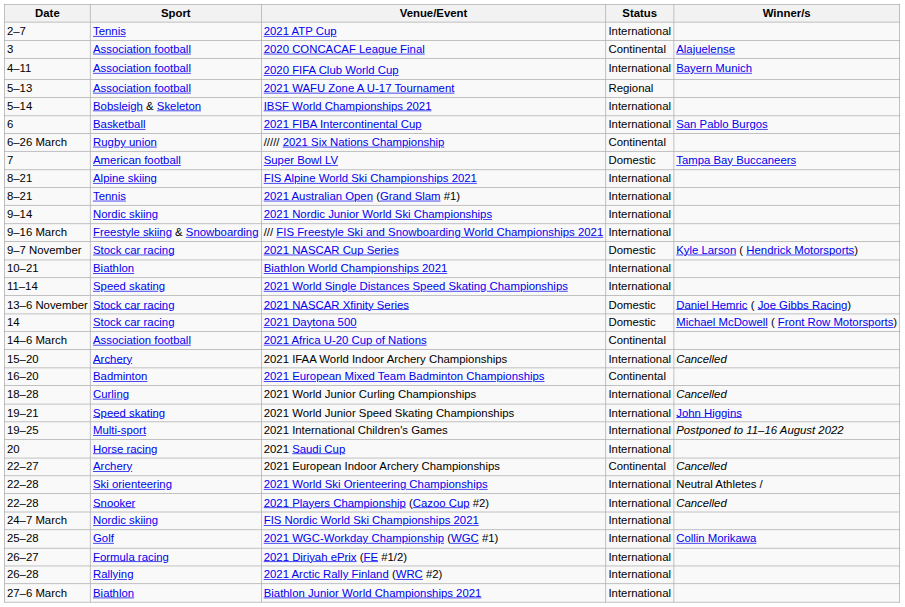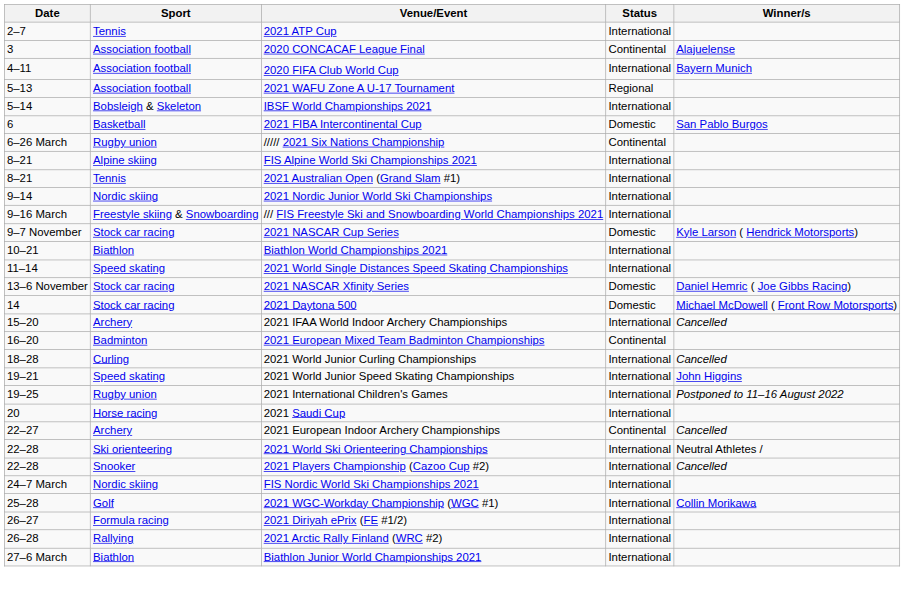 <table class="wikitable source">
 <tr>
 <th>Date</th>
 <th>Sport</th>
 <th>Venue/Event</th>
 <th>Status</th>
 <th>Winner/s</th>
 </tr>
 <tr>
 <td>2–7</td>
 <td><a href='#'>Tennis</a></td>
 <td> <a href='#'>2021 ATP Cup</a></td>
 <td>International</td>
 <td></td>
 </tr>
 <tr>
 <td>3</td>
 <td><a href='#'>Association football</a></td>
 <td> <a href='#'>2020 CONCACAF League Final</a></td>
 <td>Continental</td>
 <td> <a href='#'>Alajuelense</a></td>
 </tr>
 <tr>
 <td>4–11</td>
 <td><a href='#'>Association football</a></td>
 <td> <a href='#'>2020 FIFA Club World Cup</a><sup></sup></td>
 <td>International</td>
 <td> <a href='#'>Bayern Munich</a></td>
 </tr>
 <tr>
 <td>5–13</td>
 <td><a href='#'>Association football</a></td>
 <td> <a href='#'>2021 WAFU Zone A U-17 Tournament</a></td>
 <td>Regional</td>
 <td></td>
 </tr>
 <tr>
 <td>5–14</td>
 <td><a href='#'>Bobsleigh</a> & <a href='#'>Skeleton</a></td>
 <td> <a href='#'>IBSF World Championships 2021</a></td>
 <td>International</td>
 <td></td>
 </tr>
 <tr>
 <td>6</td>
 <td><a href='#'>Basketball</a></td>
 <td> <a href='#'>2021 FIBA Intercontinental Cup</a></td>
-<td>International</td>
+<td>Domestic</td>
 <td> <a href='#'>San Pablo Burgos</a></td>
 </tr>
 <tr>
 <td>6–26 March</td>
 <td><a href='#'>Rugby union</a></td>
 <td>///// <a href='#'>2021 Six Nations Championship</a></td>
 <td>Continental</td>
 <td></td>
-</tr>
-<tr>
-<td>7</td>
-<td><a href='#'>American football</a></td>
-<td> <a href='#'>Super Bowl LV</a></td>
-<td>Domestic</td>
-<td> <a href='#'>Tampa Bay Buccaneers</a></td>
 </tr>
 <tr>
 <td>8–21</td>
 <td><a href='#'>Alpine skiing</a></td>
 <td> <a href='#'>FIS Alpine World Ski Championships 2021</a></td>
 <td>International</td>
 <td></td>
 </tr>
 <tr>
 <td>8–21</td>
 <td><a href='#'>Tennis</a></td>
 <td> <a href='#'>2021 Australian Open</a> (<a href='#'>Grand Slam</a> #1)</td>
 <td>International</td>
 <td></td>
 </tr>
 <tr>
 <td>9–14</td>
 <td><a href='#'>Nordic skiing</a></td>
 <td> <a href='#'>2021 Nordic Junior World Ski Championships</a></td>
 <td>International</td>
 <td></td>
 </tr>
 <tr>
 <td>9–16 March</td>
 <td><a href='#'>Freestyle skiing</a> & <a href='#'>Snowboarding</a></td>
 <td>/// <a href='#'>FIS Freestyle Ski and Snowboarding World Championships 2021</a></td>
 <td>International</td>
 <td></td>
 </tr>
 <tr>
 <td>9–7 November</td>
 <td><a href='#'>Stock car racing</a></td>
 <td> <a href='#'>2021 NASCAR Cup Series</a></td>
 <td>Domestic</td>
 <td> <a href='#'>Kyle Larson</a> ( <a href='#'>Hendrick Motorsports</a>)</td>
 </tr>
 <tr>
 <td>10–21</td>
 <td><a href='#'>Biathlon</a></td>
 <td> <a href='#'>Biathlon World Championships 2021</a></td>
 <td>International</td>
 <td></td>
 </tr>
 <tr>
 <td>11–14</td>
 <td><a href='#'>Speed skating</a></td>
 <td> <a href='#'>2021 World Single Distances Speed Skating Championships</a></td>
 <td>International</td>
 <td></td>
 </tr>
 <tr>
 <td>13–6 November</td>
 <td><a href='#'>Stock car racing</a></td>
 <td> <a href='#'>2021 NASCAR Xfinity Series</a></td>
 <td>Domestic</td>
 <td> <a href='#'>Daniel Hemric</a> ( <a href='#'>Joe Gibbs Racing</a>)</td>
 </tr>
 <tr>
 <td>14</td>
 <td><a href='#'>Stock car racing</a></td>
 <td> <a href='#'>2021 Daytona 500</a></td>
 <td>Domestic</td>
 <td> <a href='#'>Michael McDowell</a> ( <a href='#'>Front Row Motorsports</a>)</td>
 </tr>
 <tr>
-<td>14–6 March</td>
-<td><a href='#'>Association football</a></td>
-<td> <a href='#'>2021 Africa U-20 Cup of Nations</a></td>
-<td>Continental</td>
-<td></td>
-</tr>
-<tr>
 <td>15–20</td>
 <td><a href='#'>Archery</a></td>
 <td> 2021 IFAA World Indoor Archery Championships</td>
 <td>International</td>
 <td><em>Cancelled</em></td>
 </tr>
 <tr>
 <td>16–20</td>
 <td><a href='#'>Badminton</a></td>
 <td> <a href='#'>2021 European Mixed Team Badminton Championships</a></td>
 <td>Continental</td>
 <td></td>
 </tr>
 <tr>
 <td>18–28</td>
 <td><a href='#'>Curling</a></td>
 <td> 2021 World Junior Curling Championships</td>
 <td>International</td>
 <td><em>Cancelled</em></td>
 </tr>
 <tr>
 <td>19–21</td>
 <td><a href='#'>Speed skating</a></td>
 <td> 2021 World Junior Speed Skating Championships</td>
 <td>International</td>
 <td> <a href='#'>John Higgins</a></td>
 </tr>
 <tr>
 <td>19–25</td>
-<td><a href='#'>Multi-sport</a></td>
+<td><a href='#'>Rugby union</a></td>
 <td> 2021 International Children's Games</td>
 <td>International</td>
 <td><em>Postponed to 11–16 August 2022</em></td>
 </tr>
 <tr>
 <td>20</td>
 <td><a href='#'>Horse racing</a></td>
 <td> 2021 <a href='#'>Saudi Cup</a></td>
 <td>International</td>
 <td></td>
 </tr>
 <tr>
 <td>22–27</td>
 <td><a href='#'>Archery</a></td>
 <td> 2021 European Indoor Archery Championships</td>
 <td>Continental</td>
 <td><em>Cancelled</em></td>
 </tr>
 <tr>
 <td>22–28</td>
 <td><a href='#'>Ski orienteering</a></td>
 <td> <a href='#'>2021 World Ski Orienteering Championships</a></td>
 <td>International</td>
 <td>Neutral Athletes / </td>
 </tr>
 <tr>
 <td>22–28</td>
 <td><a href='#'>Snooker</a></td>
 <td> <a href='#'>2021 Players Championship</a> (<a href='#'>Cazoo Cup</a> #2)</td>
 <td>International</td>
 <td><em>Cancelled</em></td>
 </tr>
 <tr>
 <td>24–7 March</td>
 <td><a href='#'>Nordic skiing</a></td>
 <td> <a href='#'>FIS Nordic World Ski Championships 2021</a></td>
 <td>International</td>
 <td></td>
 </tr>
 <tr>
 <td>25–28</td>
 <td><a href='#'>Golf</a></td>
 <td> <a href='#'>2021 WGC-Workday Championship</a> (<a href='#'>WGC</a> #1)</td>
 <td>International</td>
 <td> <a href='#'>Collin Morikawa</a></td>
 </tr>
 <tr>
 <td>26–27</td>
 <td><a href='#'>Formula racing</a></td>
 <td> <a href='#'>2021 Diriyah ePrix</a> (<a href='#'>FE</a> #1/2)</td>
 <td>International</td>
 <td></td>
 </tr>
 <tr>
 <td>26–28</td>
 <td><a href='#'>Rallying</a></td>
 <td> <a href='#'>2021 Arctic Rally Finland</a> (<a href='#'>WRC</a> #2)</td>
 <td>International</td>
 <td></td>
 </tr>
 <tr>
 <td>27–6 March</td>
 <td><a href='#'>Biathlon</a></td>
 <td> <a href='#'>Biathlon Junior World Championships 2021</a></td>
 <td>International</td>
 <td></td>
 </tr>
 </table>
